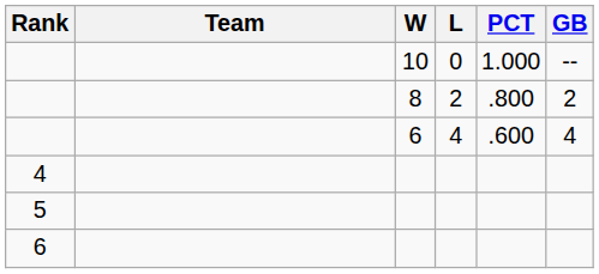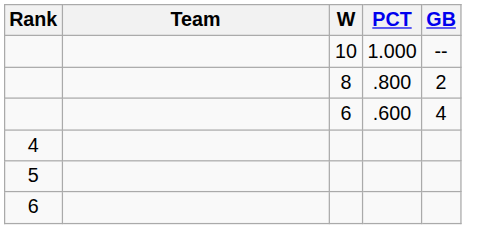 <table class=wikitable style="text-align:center;">
 <tr>
 <th>Rank</th>
 <th width=210px>Team</th>
 <th width=20px>W</th>
-<th width=20px>L</th>
 <th width=35px><a href='#'>PCT</a></th>
 <th width=25px><a href='#'>GB</a></th>
 </tr>
 <tr>
 <td></td>
 <td align=left></td>
 <td>10</td>
-<td>0</td>
 <td>1.000</td>
 <td>--</td>
 </tr>
 <tr>
 <td></td>
 <td align=left></td>
 <td>8</td>
-<td>2</td>
 <td>.800</td>
 <td>2</td>
 </tr>
 <tr>
 <td></td>
 <td align=left></td>
 <td>6</td>
-<td>4</td>
 <td>.600</td>
 <td>4</td>
 </tr>
 <tr>
 <td>4</td>
 <td align=left><strong></strong></td>
-<td></td>
 <td></td>
 <td></td>
 <td></td>
 </tr>
 <tr>
 <td>5</td>
 <td align=left></td>
 <td></td>
 <td></td>
 <td></td>
-<td></td>
 </tr>
 <tr>
 <td>6</td>
 <td align=left></td>
 <td></td>
 <td></td>
 <td></td>
-<td></td>
 </tr>
 </table>
